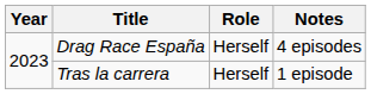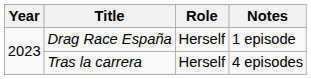 <table class="wikitable">
 <tr>
 <th>Year</th>
 <th>Title</th>
 <th>Role</th>
 <th>Notes</th>
 </tr>
 <tr>
 <td rowspan="2">2023</td>
 <td><em>Drag Race España</em></td>
 <td>Herself</td>
-<td>4 episodes</td>
+<td>1 episode</td>
 </tr>
 <tr>
 <td><em>Tras la carrera</em></td>
 <td>Herself</td>
-<td>1 episode</td>
+<td>4 episodes</td>
 </tr>
 </table>
